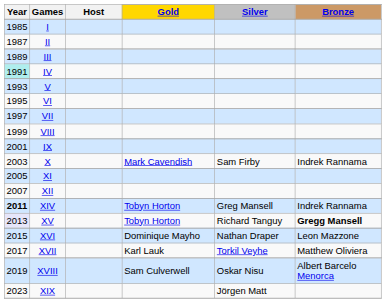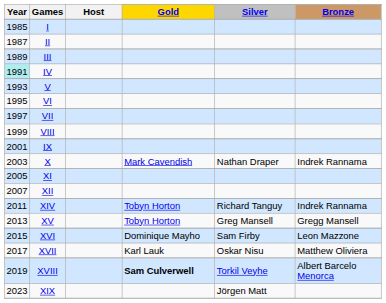 <table class="wikitable" style="text-align: center; font-size:95%;">
 <tr>
 <th rowspan="2" style="width:5%;">Year</th>
 <th rowspan="2" style="width:5%;">Games</th>
 <th rowspan="2" style="width:15%;">Host</th>
 </tr>
 <tr>
 <th style="background-color: gold"><a href='#'>Gold</a></th>
 <th style="background-color: silver"><a href='#'>Silver</a></th>
 <th style="background-color: #CC9966"><a href='#'>Bronze</a></th>
 </tr>
 <tr>
 </tr>
 <tr>
 </tr>
 <tr style="text-align:center; background:#d0e7ff;">
 <td>1985</td>
 <td align=center><a href='#'>I</a></td>
 <td align="left"></td>
 <td align="left"></td>
 <td align="left"></td>
 <td align="left"></td>
 </tr>
 <tr>
 <td>1987</td>
 <td align=center><a href='#'>II</a></td>
 <td align="left"></td>
 <td align="left"></td>
 <td align="left"></td>
 <td align="left"></td>
 </tr>
 <tr>
 </tr>
 <tr style="text-align:center; background:#d0e7ff;">
 <td>1989</td>
 <td align=center><a href='#'>III</a></td>
 <td align= "left"></td>
 <td align= "left"></td>
 <td align= "left"></td>
 <td align= "left"></td>
 </tr>
 <tr>
 <td style="background: paleturquoise;">1991</td>
 <td align=center><a href='#'>IV</a></td>
 <td align="left"></td>
 <td align="left"></td>
 <td align="left"></td>
 <td align="left"></td>
 </tr>
 <tr>
 </tr>
 <tr style="text-align:center; background:#d0e7ff;">
 <td>1993</td>
 <td align=center><a href='#'>V</a></td>
 <td align="left"></td>
 <td align="left"></td>
 <td align="left"></td>
 <td align="left"></td>
 </tr>
 <tr>
 <td>1995</td>
 <td align=center><a href='#'>VI</a></td>
 <td align="left"></td>
 <td align="left"></td>
 <td align="left"></td>
 <td align="left"></td>
 </tr>
 <tr>
 </tr>
 <tr style="text-align:center; background:#d0e7ff;">
 <td>1997</td>
 <td align=center><a href='#'>VII</a></td>
 <td align="left"></td>
 <td align="left"></td>
 <td align="left"></td>
 <td align="left"></td>
 </tr>
 <tr>
 <td>1999</td>
 <td align=center><a href='#'>VIII</a></td>
 <td align="left"></td>
 <td align="left"></td>
 <td align="left"></td>
 <td align="left"></td>
 </tr>
 <tr>
 </tr>
 <tr style="text-align:center; background:#d0e7ff;">
 <td>2001</td>
 <td align=center><a href='#'>IX</a></td>
 <td align="left"></td>
 <td align="left"></td>
 <td align="left"></td>
 <td align="left"></td>
 </tr>
 <tr>
 <td>2003</td>
 <td align=center><a href='#'>X</a></td>
 <td align="left"></td>
 <td align="left"><a href='#'>Mark Cavendish</a><br></td>
-<td align="left">Sam Firby<br></td>
+<td align="left">Nathan Draper <br> </td>
 <td align="left">Indrek Rannama<br></td>
 </tr>
 <tr>
 </tr>
 <tr style="text-align:center; background:#d0e7ff;">
 <td>2005</td>
 <td align=center><a href='#'>XI</a></td>
 <td align="left"></td>
 <td align="left"></td>
 <td align="left"></td>
 <td align="left"></td>
 </tr>
 <tr>
 <td>2007</td>
 <td align=center><a href='#'>XII</a></td>
 <td align="left"></td>
 <td align="left"></td>
 <td align="left"></td>
 <td align="left"></td>
 </tr>
 <tr>
 </tr>
 <tr style="text-align:center; background:#d0e7ff;">
-<td><strong>2011</strong></td>
+<td>2011</td>
 <td align=center><a href='#'>XIV</a></td>
 <td align="left"></td>
 <td align="left"><a href='#'>Tobyn Horton</a> <br> </td>
-<td align="left">Greg Mansell <br> </td>
+<td align="left">Richard Tanguy <br> </td>
 <td align="left">Indrek Rannama <br> </td>
 </tr>
 <tr>
-<td style="background: lavender;">2013</td>
+<td>2013</td>
 <td align=center><a href='#'>XV</a></td>
 <td align="left"></td>
 <td align="left"><a href='#'>Tobyn Horton</a> <br> </td>
-<td align="left">Richard Tanguy <br> </td>
-<td align="left"><strong>Gregg Mansell <br> </strong></td>
+<td align="left">Greg Mansell <br> </td>
+<td align="left">Gregg Mansell <br> </td>
 </tr>
 <tr>
 </tr>
 <tr style="text-align:center; background:#d0e7ff;">
 <td>2015</td>
 <td align=center><a href='#'>XVI</a></td>
 <td align="left"></td>
 <td align="left">Dominique Mayho <br> </td>
-<td align="left">Nathan Draper <br> </td>
+<td align="left">Sam Firby<br></td>
 <td align="left">Leon Mazzone <br> </td>
 </tr>
 <tr>
 <td>2017</td>
 <td align=center><a href='#'>XVII</a></td>
 <td align="left"></td>
 <td align="left">Karl Lauk <br> </td>
-<td align="left"><a href='#'>Torkil Veyhe</a> <br> </td>
+<td align="left">Oskar Nisu <br> </td>
 <td align="left">Matthew Oliviera <br> </td>
 </tr>
 <tr>
 </tr>
 <tr style="text-align:center; background:#d0e7ff;">
 <td>2019</td>
 <td align=center><a href='#'>XVIII</a></td>
 <td align="left"></td>
-<td align="left">Sam Culverwell <br> </td>
-<td align="left">Oskar Nisu <br> </td>
+<td align="left"><strong>Sam Culverwell <br> </strong></td>
+<td align="left"><a href='#'>Torkil Veyhe</a> <br> </td>
 <td align="left">Albert Barcelo <br>  <a href='#'>Menorca</a></td>
 </tr>
 <tr>
 <td>2023</td>
 <td align=center><a href='#'>XIX</a></td>
 <td align="left"></td>
 <td align="left"></td>
 <td align="left">Jörgen Matt<br></td>
 <td align="left"></td>
 </tr>
 <tr>
 </tr>
 </table>
